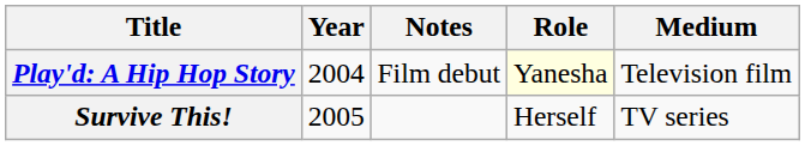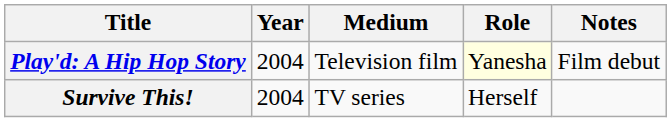 <table class="wikitable plainrowheaders sortable">
 <tr>
 <th scope="col">Title</th>
 <th scope="col">Year</th>
+<th scope="col">Medium</th>
+<th scope="col">Role</th>
 <th scope="col">Notes</th>
-<th scope="col">Role</th>
-<th scope="col">Medium</th>
 </tr>
 <tr>
 <th scope="row"><em><a href='#'>Play'd: A Hip Hop Story</a></em></th>
 <td>2004</td>
+<td>Television film</td>
+<td style="background: lightyellow;">Yanesha</td>
 <td>Film debut</td>
-<td style="background: lightyellow;">Yanesha</td>
-<td>Television film</td>
 </tr>
 <tr>
 <th scope="row"><em>Survive This!</em></th>
-<td>2005</td>
+<td>2004</td>
+<td>TV series</td>
+<td>Herself</td>
 <td></td>
-<td>Herself</td>
-<td>TV series</td>
 </tr>
 </table>
